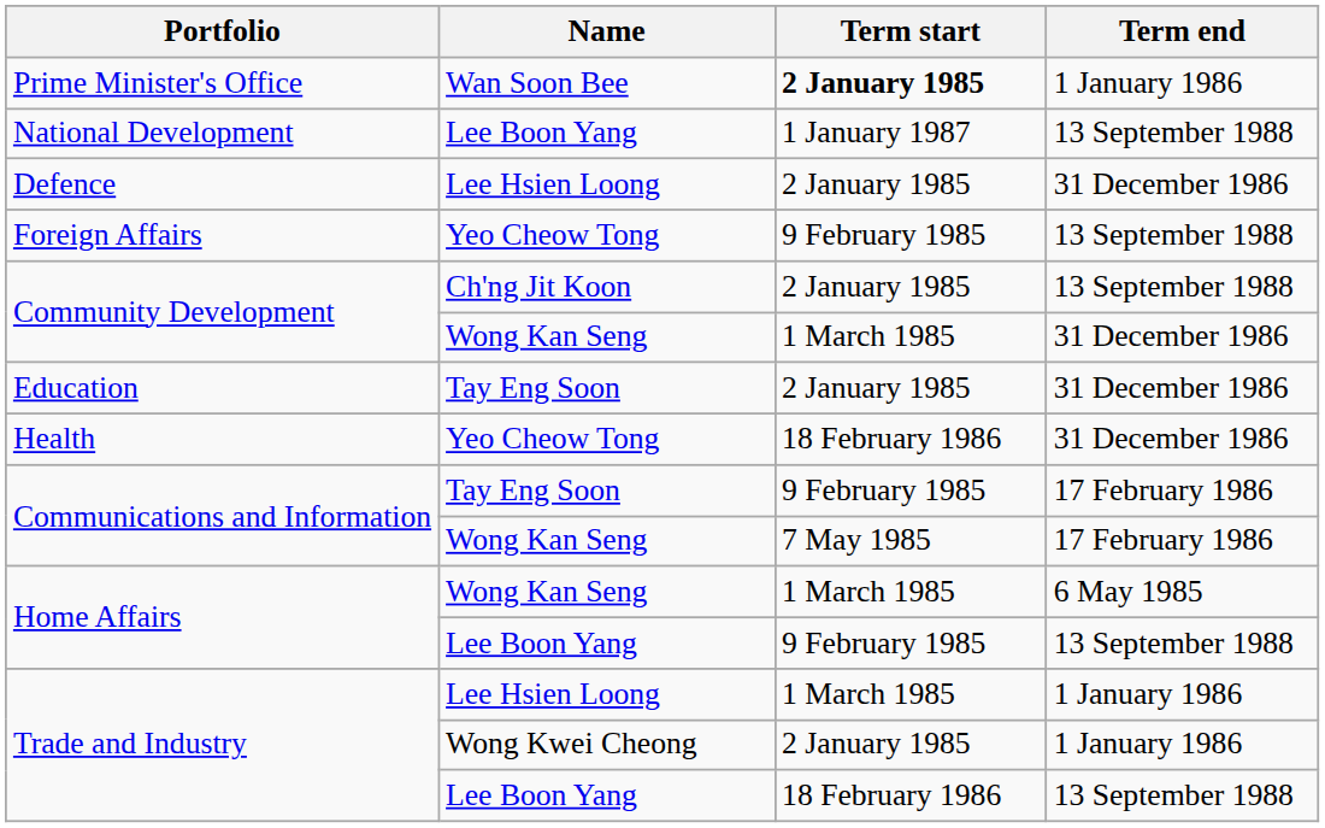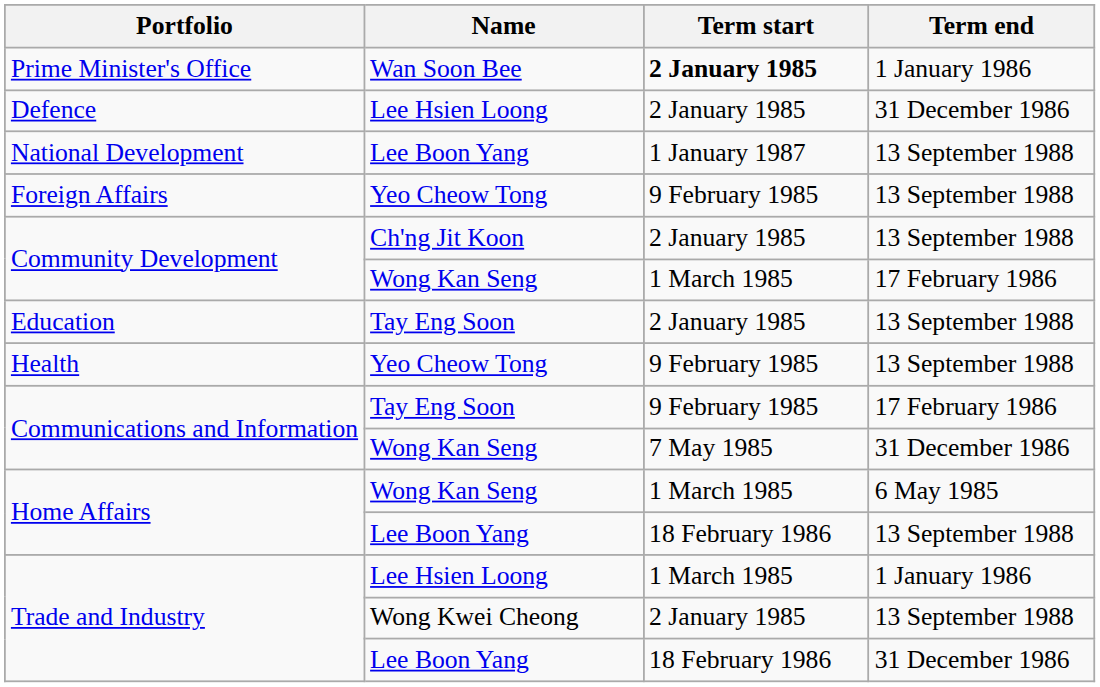 <table class="wikitable unsortable" style="font-size: 90%;">
 <tr>
 <th scope="col">Portfolio</th>
 <th scope="col" width="150px">Name</th>
 <th scope="col" width="120px">Term start</th>
 <th scope="col" width="120px">Term end</th>
 </tr>
 <tr>
 <td><a href='#'>Prime Minister's Office</a></td>
 <td><a href='#'>Wan Soon Bee</a></td>
 <td><strong>2 January 1985</strong></td>
 <td>1 January 1986</td>
 </tr>
 <tr>
+<td><a href='#'>Defence</a></td>
+<td><a href='#'>Lee Hsien Loong</a></td>
+<td>2 January 1985</td>
+<td>31 December 1986</td>
+</tr>
+<tr>
 <td><a href='#'>National Development</a></td>
 <td><a href='#'>Lee Boon Yang</a></td>
 <td>1 January 1987</td>
 <td>13 September 1988</td>
-</tr>
-<tr>
-<td><a href='#'>Defence</a></td>
-<td><a href='#'>Lee Hsien Loong</a></td>
-<td>2 January 1985</td>
-<td>31 December 1986</td>
 </tr>
 <tr>
 <td><a href='#'>Foreign Affairs</a></td>
 <td><a href='#'>Yeo Cheow Tong</a></td>
 <td>9 February 1985</td>
 <td>13 September 1988</td>
 </tr>
 <tr>
 <td rowspan="2"><a href='#'>Community Development</a></td>
 <td><a href='#'>Ch'ng Jit Koon</a></td>
 <td>2 January 1985</td>
 <td>13 September 1988</td>
 </tr>
 <tr>
 <td><a href='#'>Wong Kan Seng</a></td>
 <td>1 March 1985</td>
-<td>31 December 1986</td>
+<td>17 February 1986</td>
 </tr>
 <tr>
 <td><a href='#'>Education</a></td>
 <td><a href='#'>Tay Eng Soon</a></td>
 <td>2 January 1985</td>
-<td>31 December 1986</td>
+<td>13 September 1988</td>
 </tr>
 <tr>
 <td><a href='#'>Health</a></td>
 <td><a href='#'>Yeo Cheow Tong</a></td>
-<td>18 February 1986</td>
-<td>31 December 1986</td>
+<td>9 February 1985</td>
+<td>13 September 1988</td>
 </tr>
 <tr>
 <td rowspan="2"><a href='#'>Communications and Information</a></td>
 <td><a href='#'>Tay Eng Soon</a></td>
 <td>9 February 1985</td>
 <td>17 February 1986</td>
 </tr>
 <tr>
 <td><a href='#'>Wong Kan Seng</a></td>
 <td>7 May 1985</td>
-<td>17 February 1986</td>
+<td>31 December 1986</td>
 </tr>
 <tr>
 <td rowspan="2"><a href='#'>Home Affairs</a></td>
 <td><a href='#'>Wong Kan Seng</a></td>
 <td>1 March 1985</td>
 <td>6 May 1985</td>
 </tr>
 <tr>
 <td><a href='#'>Lee Boon Yang</a></td>
-<td>9 February 1985</td>
+<td>18 February 1986</td>
 <td>13 September 1988</td>
 </tr>
 <tr>
 <td rowspan="3"><a href='#'>Trade and Industry</a></td>
 <td><a href='#'>Lee Hsien Loong</a></td>
 <td>1 March 1985</td>
 <td>1 January 1986</td>
 </tr>
 <tr>
 <td>Wong Kwei Cheong</td>
 <td>2 January 1985</td>
-<td>1 January 1986</td>
+<td>13 September 1988</td>
 </tr>
 <tr>
 <td><a href='#'>Lee Boon Yang</a></td>
 <td>18 February 1986</td>
-<td>13 September 1988</td>
+<td>31 December 1986</td>
 </tr>
 </table>
